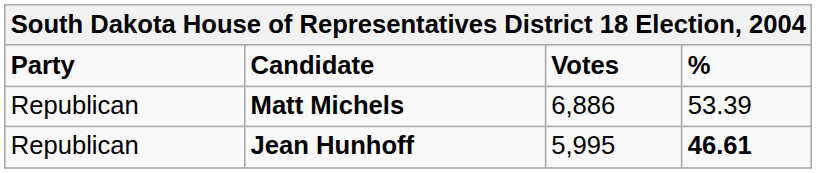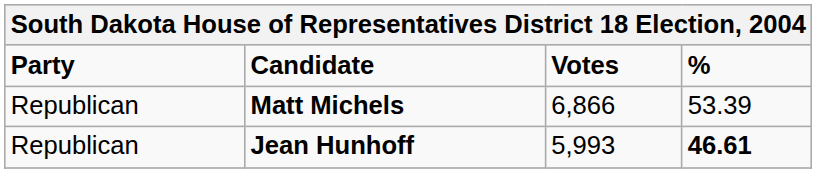 <table class="wikitable">
 <tr>
 <th colspan="4">South Dakota House of Representatives District 18 Election, 2004</th>
 </tr>
 <tr>
 <td><strong>Party</strong></td>
 <td><strong>Candidate</strong></td>
 <td><strong>Votes</strong></td>
 <td><strong>%</strong></td>
 </tr>
 <tr>
 <td>Republican</td>
 <td><strong>Matt Michels</strong></td>
-<td>6,886</td>
+<td>6,866</td>
 <td>53.39</td>
 </tr>
 <tr>
 <td>Republican</td>
 <td><strong>Jean Hunhoff</strong></td>
-<td>5,995</td>
+<td>5,993</td>
 <td><strong>46.61</strong></td>
 </tr>
 </table>
